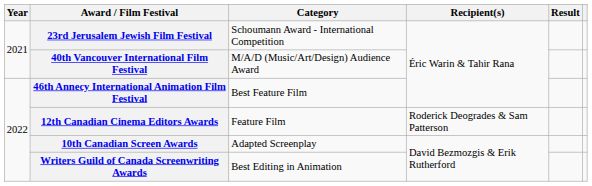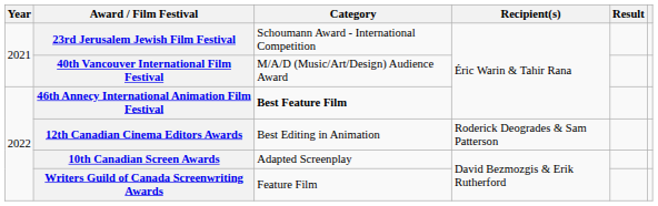 <table class="wikitable sortable plainrowheaders" style="width: 100%;">
 <tr>
 <th scope="col">Year</th>
 <th scope="col">Award / Film Festival</th>
 <th scope="col">Category</th>
 <th scope="col">Recipient(s)</th>
 <th scope="col">Result</th>
 <th scope="col"></th>
 </tr>
 <tr>
 <td rowspan="2">2021</td>
 <th scope="row"><a href='#'>23rd Jerusalem Jewish Film Festival</a></th>
 <td>Schoumann Award - International Competition</td>
 <td rowspan=3>Éric Warin & Tahir Rana</td>
 <td></td>
 <td></td>
 </tr>
 <tr>
 <th scope="row"><a href='#'>40th Vancouver International Film Festival</a></th>
 <td>M/A/D (Music/Art/Design) Audience Award</td>
 <td></td>
 <td></td>
 </tr>
 <tr>
 <td rowspan="4">2022</td>
 <th scope="row"><a href='#'>46th Annecy International Animation Film Festival</a></th>
-<td>Best Feature Film</td>
+<td><strong>Best Feature Film</strong></td>
 <td></td>
 <td></td>
 </tr>
 <tr>
 <th scope="row"><a href='#'>12th Canadian Cinema Editors Awards</a></th>
-<td>Feature Film</td>
+<td>Best Editing in Animation</td>
 <td>Roderick Deogrades & Sam Patterson</td>
 <td></td>
 <td></td>
 </tr>
 <tr>
 <th scope="row"><a href='#'>10th Canadian Screen Awards</a></th>
 <td>Adapted Screenplay</td>
 <td rowspan=2>David Bezmozgis & Erik Rutherford</td>
 <td></td>
 <td></td>
 </tr>
 <tr>
 <th scope="row"><a href='#'>Writers Guild of Canada Screenwriting Awards</a></th>
-<td>Best Editing in Animation</td>
+<td>Feature Film</td>
 <td></td>
 <td></td>
 </tr>
 </table>
